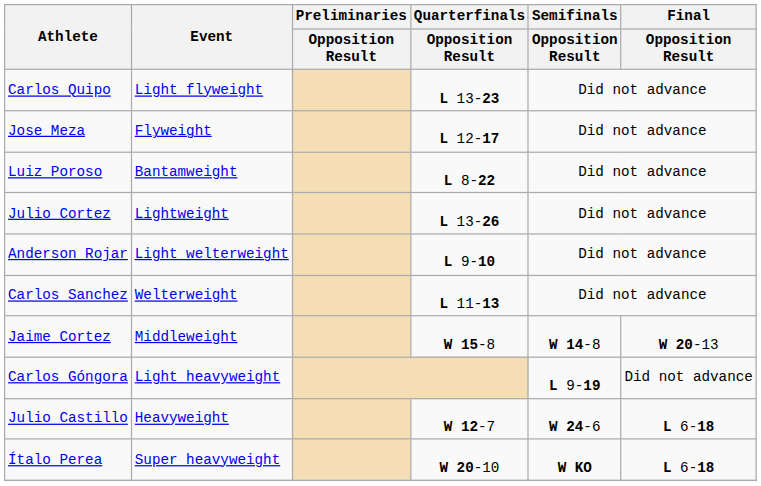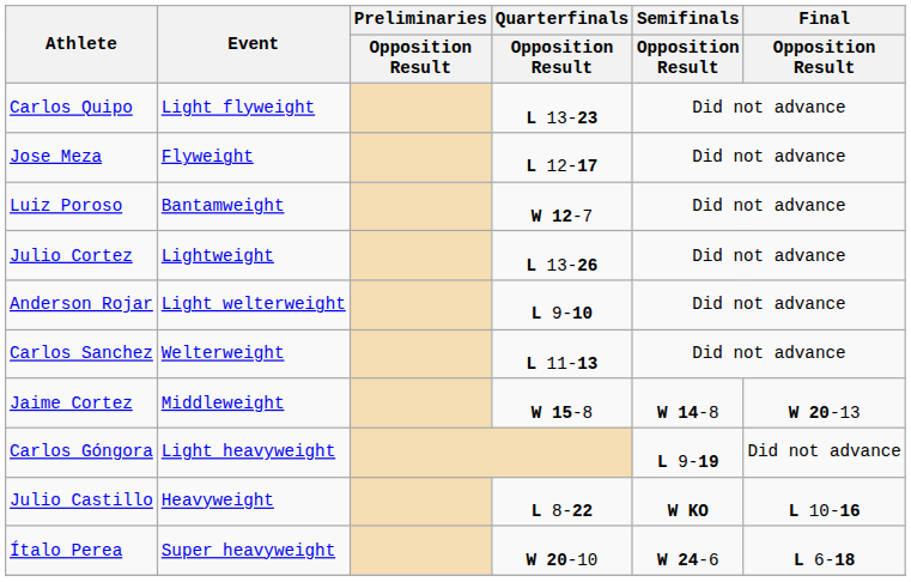 <table class="wikitable" border="1" style="font-size:90%">
 <tr>
 <th rowspan=2>Athlete</th>
 <th rowspan=2>Event</th>
 <th>Preliminaries</th>
 <th>Quarterfinals</th>
 <th>Semifinals</th>
 <th>Final</th>
 </tr>
 <tr>
 <th>Opposition<br>Result</th>
 <th>Opposition<br>Result</th>
 <th>Opposition<br>Result</th>
 <th>Opposition<br>Result</th>
 </tr>
 <tr>
 <td><a href='#'>Carlos Quipo</a></td>
 <td><a href='#'>Light flyweight</a></td>
 <td bgcolor=wheat></td>
 <td align=center><br><strong>L</strong> 13-<strong>23</strong></td>
 <td align=center colspan="7">Did not advance</td>
 </tr>
 <tr>
 <td><a href='#'>Jose Meza</a></td>
 <td><a href='#'>Flyweight</a></td>
 <td bgcolor=wheat></td>
 <td align=center><br><strong>L</strong> 12-<strong>17</strong></td>
 <td align=center colspan="7">Did not advance</td>
 </tr>
 <tr>
 <td><a href='#'>Luiz Poroso</a></td>
 <td><a href='#'>Bantamweight</a></td>
 <td bgcolor=wheat></td>
-<td align=center><br><strong>L</strong> 8-<strong>22</strong></td>
+<td align=center><br><strong>W</strong> <strong>12</strong>-7</td>
 <td align=center colspan="7">Did not advance</td>
 </tr>
 <tr>
 <td><a href='#'>Julio Cortez</a></td>
 <td><a href='#'>Lightweight</a></td>
 <td bgcolor=wheat></td>
 <td align=center><br><strong>L</strong> 13-<strong>26</strong></td>
 <td align=center colspan="7">Did not advance</td>
 </tr>
 <tr>
 <td><a href='#'>Anderson Rojar</a></td>
 <td><a href='#'>Light welterweight</a></td>
 <td bgcolor=wheat></td>
 <td align=center><br><strong>L</strong> 9-<strong>10</strong></td>
 <td align=center colspan="7">Did not advance</td>
 </tr>
 <tr>
 <td><a href='#'>Carlos Sanchez</a></td>
 <td><a href='#'>Welterweight</a></td>
 <td bgcolor=wheat></td>
 <td align=center><br><strong>L</strong> 11-<strong>13</strong></td>
 <td align=center colspan="7">Did not advance</td>
 </tr>
 <tr>
 <td><a href='#'>Jaime Cortez</a></td>
 <td><a href='#'>Middleweight</a></td>
 <td bgcolor=wheat></td>
 <td align=center><br><strong>W</strong> <strong>15</strong>-8</td>
 <td align=center><br><strong>W</strong> <strong>14</strong>-8</td>
 <td align=center><br><strong>W</strong> <strong>20</strong>-13 </td>
 </tr>
 <tr>
 <td><a href='#'>Carlos Góngora</a></td>
 <td><a href='#'>Light heavyweight</a></td>
 <td bgcolor=wheat colspan=2></td>
 <td align=center><br><strong>L</strong> 9-<strong>19</strong></td>
 <td align=center colspan="7">Did not advance</td>
 </tr>
 <tr>
 <td><a href='#'>Julio Castillo</a></td>
 <td><a href='#'>Heavyweight</a></td>
 <td bgcolor=wheat></td>
-<td align=center><br><strong>W</strong> <strong>12</strong>-7</td>
-<td align=center><br><strong>W</strong> <strong>24</strong>-6</td>
-<td align=center><br><strong>L</strong> 6-<strong>18</strong></td>
+<td align=center><br><strong>L</strong> 8-<strong>22</strong></td>
+<td align=center><br><strong>W</strong> <strong>KO</strong></td>
+<td align=center><br><strong>L</strong> 10-<strong>16</strong></td>
 </tr>
 <tr>
 <td><a href='#'>Ítalo Perea</a></td>
 <td><a href='#'>Super heavyweight</a></td>
 <td bgcolor=wheat></td>
 <td align=center><br><strong>W</strong> <strong>20</strong>-10</td>
-<td align=center><br><strong>W</strong> <strong>KO</strong></td>
+<td align=center><br><strong>W</strong> <strong>24</strong>-6</td>
 <td align=center><br><strong>L</strong> 6-<strong>18</strong></td>
 </tr>
 <tr>
 </tr>
 </table>
